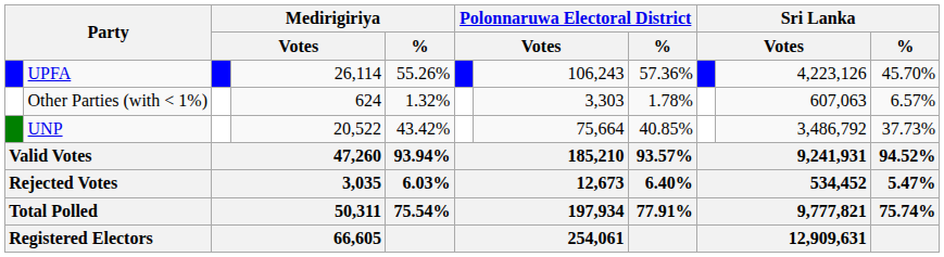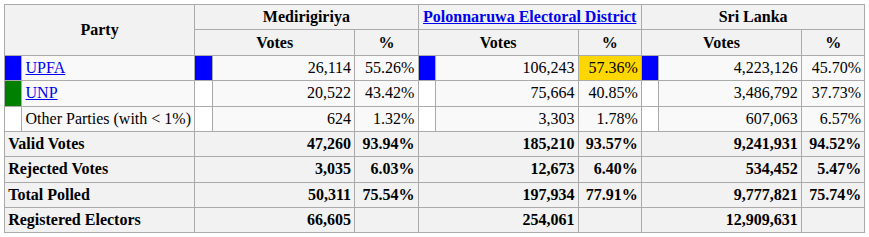 <table class="wikitable">
 <tr>
 <th colspan="2" width="144px"rowspan="2">Party</th>
 <th colspan="3" width="216px">Medirigiriya</th>
 <th colspan="3" width="216px"><a href='#'>Polonnaruwa Electoral District</a></th>
 <th colspan="3" width="216px">Sri Lanka</th>
 </tr>
 <tr>
 <th colspan="2" width="144px">Votes</th>
 <th>%</th>
 <th colspan="2" width="144px">Votes</th>
 <th>%</th>
 <th colspan="2" width="144px">Votes</th>
 <th>%</th>
 </tr>
 <tr>
 <td style="background-color:blue;" width="10px"></td>
 <td style="text-align:left;"><a href='#'>UPFA</a></td>
 <td style="background-color:blue;" width="10px"></td>
 <td style="text-align:right;">26,114</td>
 <td style="text-align:right;">55.26%</td>
 <td style="background-color:blue;" width="10px"></td>
 <td style="text-align:right;">106,243</td>
-<td style="text-align:right;">57.36%</td>
+<td style="background: gold; text-align:right;">57.36%</td>
 <td style="background-color:blue;" width="10px"></td>
 <td style="text-align:right;">4,223,126</td>
 <td style="text-align:right;">45.70%</td>
+</tr>
+<tr>
+<td style="background-color:green;" width="10px"></td>
+<td style="text-align:left;"><a href='#'>UNP</a></td>
+<td style="background-color:white;" width="10px"></td>
+<td style="text-align:right;">20,522</td>
+<td style="text-align:right;">43.42%</td>
+<td style="background-color:white;" width="10px"></td>
+<td style="text-align:right;">75,664</td>
+<td style="text-align:right;">40.85%</td>
+<td style="background-color:white;" width="10px"></td>
+<td style="text-align:right;">3,486,792</td>
+<td style="text-align:right;">37.73%</td>
 </tr>
 <tr>
 <td style="background-color:white;" width="10px"></td>
 <td style="text-align:left;">Other Parties (with < 1%)</td>
 <td style="background-color:white;" width="10px"></td>
 <td style="text-align:right;">624</td>
 <td style="text-align:right;">1.32%</td>
 <td style="background-color:white;" width="10px"></td>
 <td style="text-align:right;">3,303</td>
 <td style="text-align:right;">1.78%</td>
 <td style="background-color:white;" width="10px"></td>
 <td style="text-align:right;">607,063</td>
 <td style="text-align:right;">6.57%</td>
-</tr>
-<tr>
-<td style="background-color:green;" width="10px"></td>
-<td style="text-align:left;"><a href='#'>UNP</a></td>
-<td style="background-color:white;" width="10px"></td>
-<td style="text-align:right;">20,522</td>
-<td style="text-align:right;">43.42%</td>
-<td style="background-color:white;" width="10px"></td>
-<td style="text-align:right;">75,664</td>
-<td style="text-align:right;">40.85%</td>
-<td style="background-color:white;" width="10px"></td>
-<td style="text-align:right;">3,486,792</td>
-<td style="text-align:right;">37.73%</td>
 </tr>
 <tr>
 <th colspan="2" width="144px"style="text-align:left;">Valid Votes</th>
 <th style="text-align:right;"colspan="2" width="144px">47,260</th>
 <th style="text-align:right;">93.94%</th>
 <th style="text-align:right;"colspan="2" width="144px">185,210</th>
 <th style="text-align:right;">93.57%</th>
 <th style="text-align:right;"colspan="2" width="144px">9,241,931</th>
 <th style="text-align:right;">94.52%</th>
 </tr>
 <tr>
 <th colspan="2" width="144px"style="text-align:left;">Rejected Votes</th>
 <th style="text-align:right;"colspan="2" width="144px">3,035</th>
 <th style="text-align:right;">6.03%</th>
 <th style="text-align:right;"colspan="2" width="144px">12,673</th>
 <th style="text-align:right;">6.40%</th>
 <th style="text-align:right;"colspan="2" width="144px">534,452</th>
 <th style="text-align:right;">5.47%</th>
 </tr>
 <tr>
 <th colspan="2" width="144px"style="text-align:left;">Total Polled</th>
 <th style="text-align:right;"colspan="2" width="144px">50,311</th>
 <th style="text-align:right;">75.54%</th>
 <th style="text-align:right;"colspan="2" width="144px">197,934</th>
 <th style="text-align:right;">77.91%</th>
 <th style="text-align:right;"colspan="2" width="144px">9,777,821</th>
 <th style="text-align:right;">75.74%</th>
 </tr>
 <tr>
 <th colspan="2" width="144px"style="text-align:left;">Registered Electors</th>
 <th style="text-align:right;"colspan="2" width="144px">66,605</th>
 <th></th>
 <th style="text-align:right;"colspan="2" width="144px">254,061</th>
 <th></th>
 <th style="text-align:right;"colspan="2" width="144px">12,909,631</th>
 <th></th>
 </tr>
 </table>
